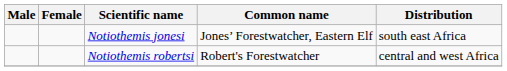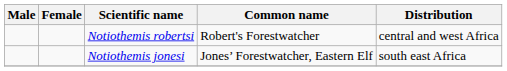 <table class="wikitable">
 <tr>
 <th>Male</th>
 <th>Female</th>
 <th>Scientific name</th>
 <th>Common name</th>
 <th>Distribution</th>
 </tr>
 <tr>
 <td></td>
 <td></td>
+<td><em><a href='#'>Notiothemis robertsi</a></em> </td>
+<td>Robert's Forestwatcher</td>
+<td>central and west Africa</td>
+</tr>
+<tr>
+<td></td>
+<td></td>
 <td><em><a href='#'>Notiothemis jonesi</a></em> </td>
 <td>Jones’ Forestwatcher, Eastern Elf</td>
 <td>south east Africa</td>
 </tr>
 <tr>
-<td></td>
-<td></td>
-<td><em><a href='#'>Notiothemis robertsi</a></em> </td>
-<td>Robert's Forestwatcher</td>
-<td>central and west Africa</td>
-</tr>
-<tr>
 </tr>
 </table>
